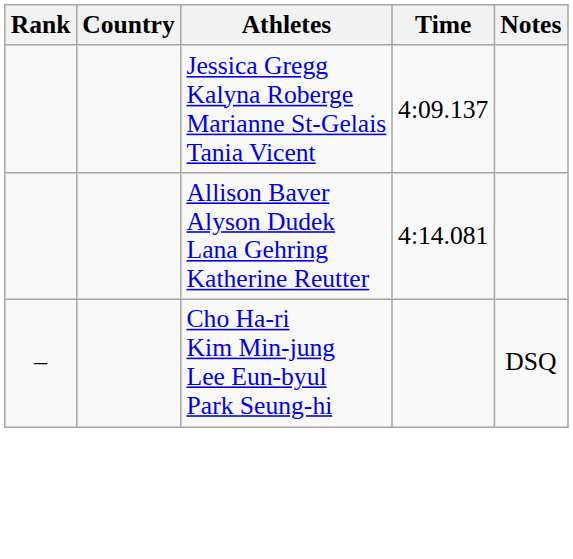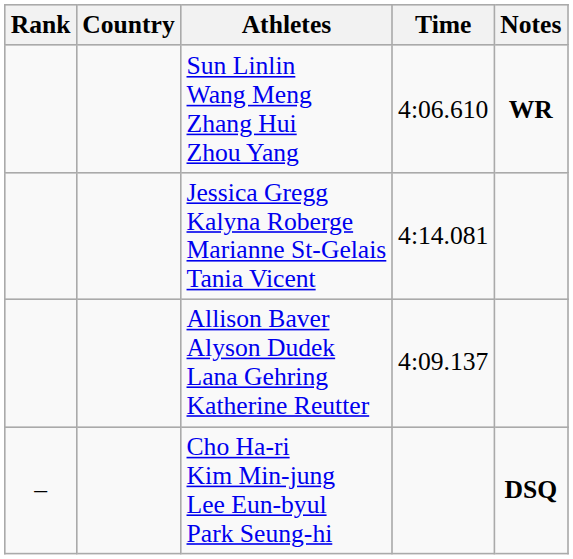 <table class="wikitable sortable" style="text-align:center">
 <tr>
 <th>Rank</th>
 <th>Country</th>
 <th>Athletes</th>
 <th>Time</th>
 <th>Notes</th>
 </tr>
 <tr>
 <td></td>
 <td align=left></td>
+<td align=left><a href='#'>Sun Linlin</a> <br> <a href='#'>Wang Meng</a> <br> <a href='#'>Zhang Hui</a> <br> <a href='#'>Zhou Yang</a></td>
+<td>4:06.610</td>
+<td><strong>WR</strong></td>
+</tr>
+<tr>
+<td></td>
+<td align=left></td>
 <td align=left><a href='#'>Jessica Gregg</a> <br> <a href='#'>Kalyna Roberge</a> <br> <a href='#'>Marianne St-Gelais</a> <br> <a href='#'>Tania Vicent</a></td>
-<td>4:09.137</td>
+<td>4:14.081</td>
 <td></td>
 </tr>
 <tr>
 <td></td>
 <td align=left></td>
 <td align=left><a href='#'>Allison Baver</a> <br> <a href='#'>Alyson Dudek</a> <br> <a href='#'>Lana Gehring</a> <br> <a href='#'>Katherine Reutter</a></td>
-<td>4:14.081</td>
+<td>4:09.137</td>
 <td></td>
 </tr>
 <tr>
 <td>–</td>
 <td align=left></td>
 <td align=left><a href='#'>Cho Ha-ri</a> <br> <a href='#'>Kim Min-jung</a> <br> <a href='#'>Lee Eun-byul</a> <br> <a href='#'>Park Seung-hi</a></td>
 <td></td>
-<td>DSQ</td>
+<td><strong>DSQ</strong></td>
 </tr>
 </table>
